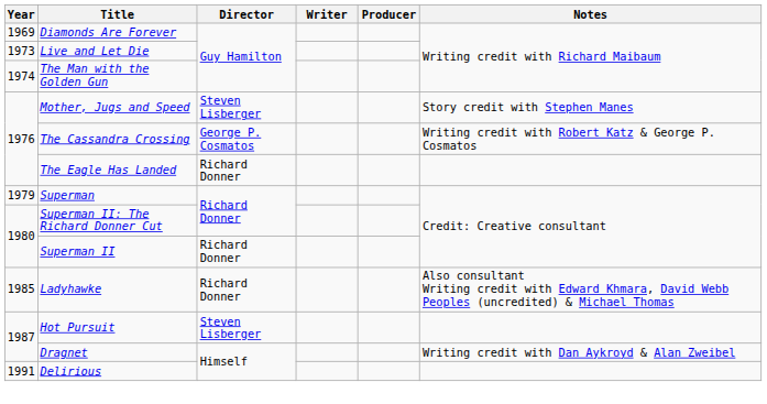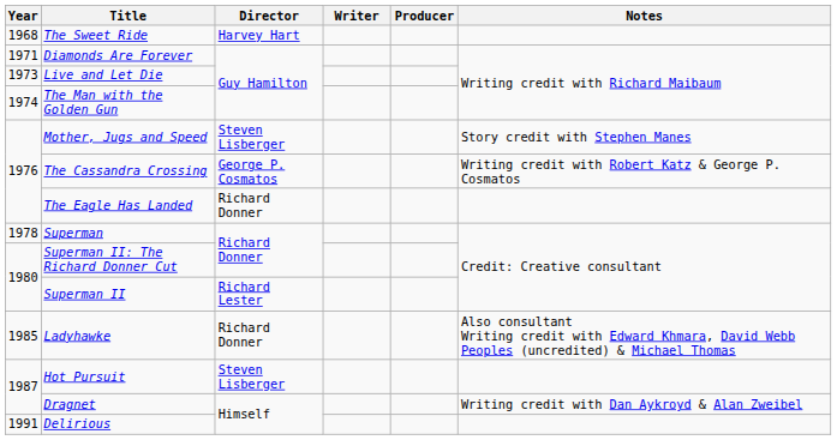 <table class="wikitable">
 <tr>
 <th>Year</th>
 <th>Title</th>
 <th>Director</th>
 <th width=65>Writer</th>
 <th width=65>Producer</th>
 <th>Notes</th>
 </tr>
 <tr>
-<td>1969</td>
+<td>1968</td>
+<td><em><a href='#'>The Sweet Ride</a></em></td>
+<td><a href='#'>Harvey Hart</a></td>
+<td></td>
+<td></td>
+<td></td>
+</tr>
+<tr>
+<td>1971</td>
 <td><em><a href='#'>Diamonds Are Forever</a></em></td>
 <td rowspan="3"><a href='#'>Guy Hamilton</a></td>
 <td></td>
 <td></td>
 <td rowspan="3">Writing credit with <a href='#'>Richard Maibaum</a></td>
 </tr>
 <tr>
 <td>1973</td>
 <td><em><a href='#'>Live and Let Die</a></em></td>
 <td></td>
 <td></td>
 </tr>
 <tr>
 <td>1974</td>
 <td><em><a href='#'>The Man with the Golden Gun</a></em></td>
 <td></td>
 <td></td>
 </tr>
 <tr>
 <td rowspan="3">1976</td>
 <td><em><a href='#'>Mother, Jugs and Speed</a></em></td>
 <td><a href='#'>Steven Lisberger</a></td>
 <td></td>
 <td></td>
 <td>Story credit with <a href='#'>Stephen Manes</a></td>
 </tr>
 <tr>
 <td><em><a href='#'>The Cassandra Crossing</a></em></td>
 <td><a href='#'>George P. Cosmatos</a></td>
 <td></td>
 <td></td>
 <td>Writing credit with <a href='#'>Robert Katz</a> & George P. Cosmatos</td>
 </tr>
 <tr>
 <td><em><a href='#'>The Eagle Has Landed</a></em></td>
 <td>Richard Donner</td>
 <td></td>
 <td></td>
 <td></td>
 </tr>
 <tr>
-<td>1979</td>
+<td>1978</td>
 <td><em><a href='#'>Superman</a></em></td>
 <td rowspan="2"><a href='#'>Richard Donner</a></td>
 <td></td>
 <td></td>
 <td rowspan="3">Credit: Creative consultant</td>
 </tr>
 <tr>
 <td rowspan="2">1980</td>
 <td><em><a href='#'>Superman II: The Richard Donner Cut</a></em></td>
 <td></td>
 <td></td>
 </tr>
 <tr>
 <td><em><a href='#'>Superman II</a></em></td>
-<td>Richard Donner</td>
+<td><a href='#'>Richard Lester</a></td>
 <td></td>
 <td></td>
 </tr>
 <tr>
 <td>1985</td>
 <td><em><a href='#'>Ladyhawke</a></em></td>
 <td>Richard Donner</td>
 <td></td>
 <td></td>
 <td>Also consultant<br>Writing credit with <a href='#'>Edward Khmara</a>, <a href='#'>David Webb Peoples</a> (uncredited) & <a href='#'>Michael Thomas</a></td>
 </tr>
 <tr>
 <td rowspan="2">1987</td>
 <td><em><a href='#'>Hot Pursuit</a></em></td>
 <td><a href='#'>Steven Lisberger</a></td>
 <td></td>
 <td></td>
 <td></td>
 </tr>
 <tr>
 <td><em><a href='#'>Dragnet</a></em></td>
 <td rowspan="2">Himself</td>
 <td></td>
 <td></td>
 <td>Writing credit with <a href='#'>Dan Aykroyd</a> & <a href='#'>Alan Zweibel</a></td>
 </tr>
 <tr>
 <td>1991</td>
 <td><em><a href='#'>Delirious</a></em></td>
 <td></td>
 <td></td>
 <td></td>
 </tr>
 </table>
